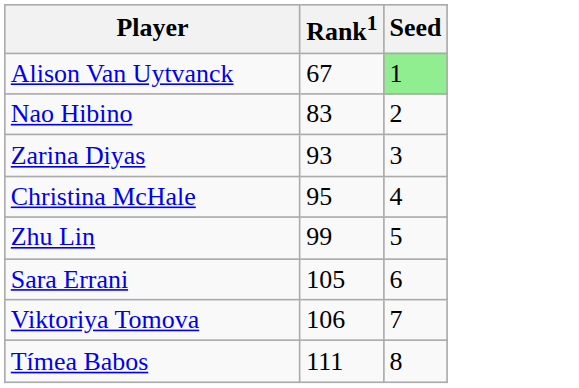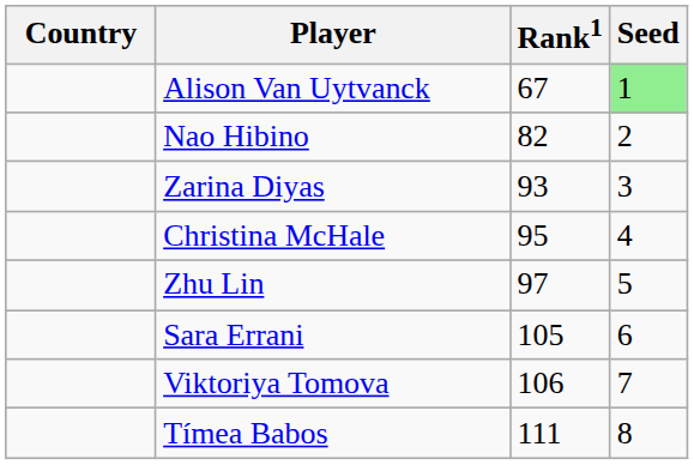 <table class="sortable wikitable">
 <tr>
+<th width="70">Country</th>
 <th width="175">Player</th>
 <th>Rank<sup>1</sup></th>
 <th>Seed</th>
 </tr>
 <tr>
+<td></td>
 <td><a href='#'>Alison Van Uytvanck</a></td>
 <td>67</td>
 <td style="background: lightgreen;">1</td>
 </tr>
 <tr>
+<td></td>
 <td><a href='#'>Nao Hibino</a></td>
-<td>83</td>
+<td>82</td>
 <td>2</td>
 </tr>
 <tr>
+<td></td>
 <td><a href='#'>Zarina Diyas</a></td>
 <td>93</td>
 <td>3</td>
 </tr>
 <tr>
+<td></td>
 <td><a href='#'>Christina McHale</a></td>
 <td>95</td>
 <td>4</td>
 </tr>
 <tr>
+<td></td>
 <td><a href='#'>Zhu Lin</a></td>
-<td>99</td>
+<td>97</td>
 <td>5</td>
 </tr>
 <tr>
+<td></td>
 <td><a href='#'>Sara Errani</a></td>
 <td>105</td>
 <td>6</td>
 </tr>
 <tr>
+<td></td>
 <td><a href='#'>Viktoriya Tomova</a></td>
 <td>106</td>
 <td>7</td>
 </tr>
 <tr>
+<td></td>
 <td><a href='#'>Tímea Babos</a></td>
 <td>111</td>
 <td>8</td>
 </tr>
 </table>
